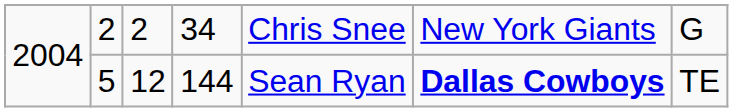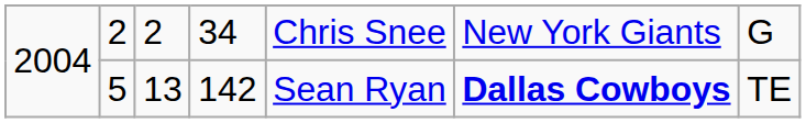 <table class="wikitable sortable">
 <tr>
 <td rowspan="2">2004</td>
 <td>2</td>
 <td>2</td>
 <td>34</td>
 <td><a href='#'>Chris Snee</a></td>
 <td><a href='#'>New York Giants</a></td>
 <td>G</td>
 </tr>
 <tr>
 <td>5</td>
-<td>12</td>
-<td>144</td>
+<td>13</td>
+<td>142</td>
 <td><a href='#'>Sean Ryan</a></td>
 <td><strong><a href='#'>Dallas Cowboys</a></strong></td>
 <td>TE</td>
 </tr>
 </table>
